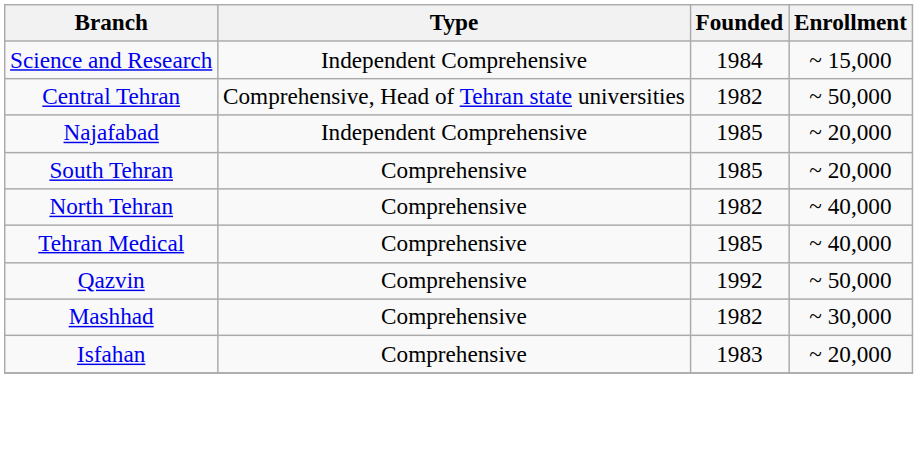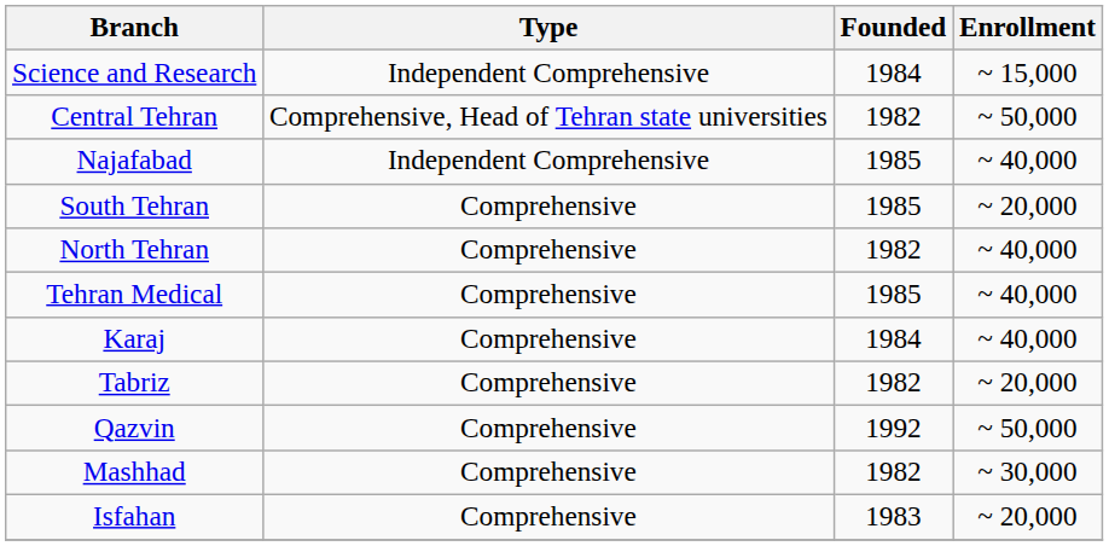 <table class="wikitable sortable" style="text-align:center;">
 <tr>
 <th>Branch</th>
 <th>Type</th>
 <th>Founded</th>
 <th>Enrollment</th>
 </tr>
 <tr>
 <td><a href='#'>Science and Research</a></td>
 <td>Independent Comprehensive</td>
 <td>1984</td>
 <td>~ 15,000</td>
 </tr>
 <tr>
 <td><a href='#'>Central Tehran</a></td>
 <td>Comprehensive, Head of <a href='#'>Tehran state</a> universities</td>
 <td>1982</td>
 <td>~ 50,000</td>
 </tr>
 <tr>
 <td><a href='#'>Najafabad</a></td>
 <td>Independent Comprehensive</td>
 <td>1985</td>
-<td>~ 20,000</td>
+<td>~ 40,000</td>
 </tr>
 <tr>
 <td><a href='#'>South Tehran</a></td>
 <td>Comprehensive</td>
 <td>1985</td>
 <td>~ 20,000</td>
 </tr>
 <tr>
 <td><a href='#'>North Tehran</a></td>
 <td>Comprehensive</td>
 <td>1982</td>
 <td>~ 40,000</td>
 </tr>
 <tr>
 <td><a href='#'>Tehran Medical</a></td>
 <td>Comprehensive</td>
 <td>1985</td>
 <td>~ 40,000</td>
+</tr>
+<tr>
+<td><a href='#'>Karaj</a></td>
+<td>Comprehensive</td>
+<td>1984</td>
+<td>~ 40,000</td>
+</tr>
+<tr>
+<td><a href='#'>Tabriz</a></td>
+<td>Comprehensive</td>
+<td>1982</td>
+<td>~ 20,000</td>
 </tr>
 <tr>
 <td><a href='#'>Qazvin</a></td>
 <td>Comprehensive</td>
 <td>1992</td>
 <td>~ 50,000</td>
 </tr>
 <tr>
 <td><a href='#'>Mashhad</a></td>
 <td>Comprehensive</td>
 <td>1982</td>
 <td>~ 30,000</td>
 </tr>
 <tr>
 <td><a href='#'>Isfahan</a></td>
 <td>Comprehensive</td>
 <td>1983</td>
 <td>~ 20,000</td>
 </tr>
 <tr>
 </tr>
 </table>
